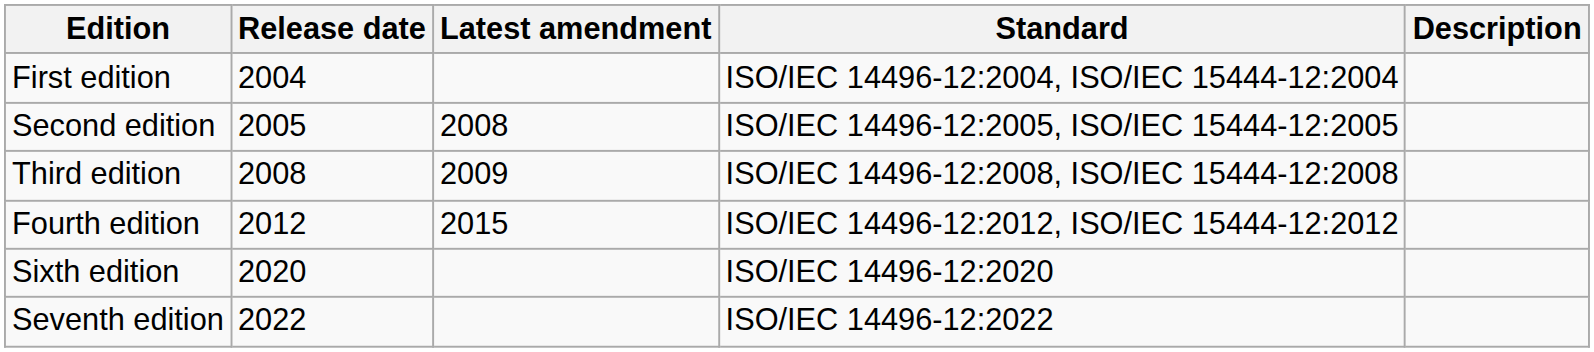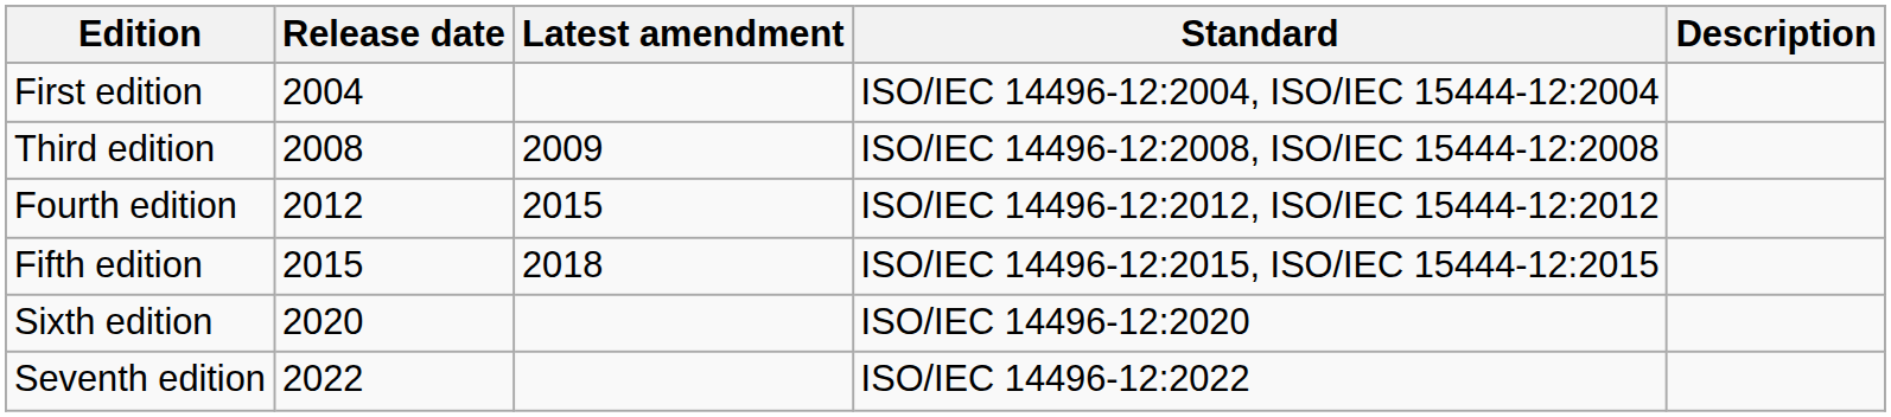 <table class="wikitable sortable">
 <tr>
 <th>Edition</th>
 <th>Release date</th>
 <th>Latest amendment</th>
 <th>Standard</th>
 <th>Description</th>
 </tr>
 <tr>
 <td>First edition</td>
 <td>2004</td>
 <td></td>
 <td>ISO/IEC 14496-12:2004, ISO/IEC 15444-12:2004</td>
-<td></td>
-</tr>
-<tr>
-<td>Second edition</td>
-<td>2005</td>
-<td>2008</td>
-<td>ISO/IEC 14496-12:2005, ISO/IEC 15444-12:2005</td>
 <td></td>
 </tr>
 <tr>
 <td>Third edition</td>
 <td>2008</td>
 <td>2009</td>
 <td>ISO/IEC 14496-12:2008, ISO/IEC 15444-12:2008</td>
 <td></td>
 </tr>
 <tr>
 <td>Fourth edition</td>
 <td>2012</td>
 <td>2015</td>
 <td>ISO/IEC 14496-12:2012, ISO/IEC 15444-12:2012</td>
 <td></td>
 </tr>
 <tr>
+<td>Fifth edition</td>
+<td>2015</td>
+<td>2018</td>
+<td>ISO/IEC 14496-12:2015, ISO/IEC 15444-12:2015</td>
+<td></td>
+</tr>
+<tr>
 <td>Sixth edition</td>
 <td>2020</td>
 <td></td>
 <td>ISO/IEC 14496-12:2020</td>
 <td></td>
 </tr>
 <tr>
 <td>Seventh edition</td>
 <td>2022</td>
 <td></td>
 <td>ISO/IEC 14496-12:2022</td>
 <td></td>
 </tr>
 </table>
